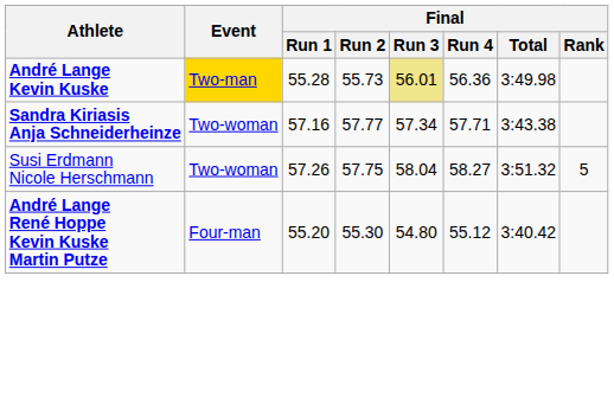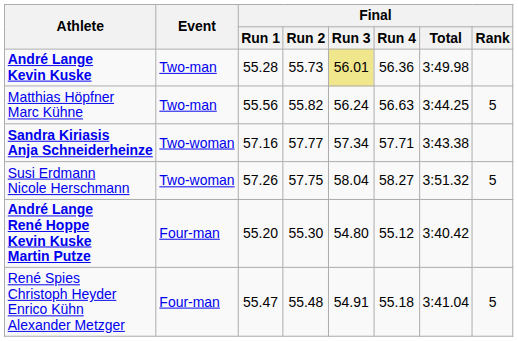 <table class="wikitable" style="font-size:90%">
 <tr>
 <th rowspan="2">Athlete</th>
 <th rowspan="2">Event</th>
 <th colspan="6">Final</th>
 </tr>
 <tr>
 <th>Run 1</th>
 <th>Run 2</th>
 <th>Run 3</th>
 <th>Run 4</th>
 <th>Total</th>
 <th>Rank</th>
 </tr>
 <tr>
 <td><strong><a href='#'>André Lange</a><br><a href='#'>Kevin Kuske</a></strong></td>
-<td style="background: gold;"><a href='#'>Two-man</a></td>
+<td><a href='#'>Two-man</a></td>
 <td align="center">55.28</td>
 <td align="center">55.73</td>
 <td align="center" style="background: khaki;">56.01</td>
 <td align="center">56.36</td>
 <td align="center">3:49.98</td>
 <td align="center"></td>
+</tr>
+<tr>
+<td><a href='#'>Matthias Höpfner</a><br><a href='#'>Marc Kühne</a></td>
+<td><a href='#'>Two-man</a></td>
+<td align="center">55.56</td>
+<td align="center">55.82</td>
+<td align="center">56.24</td>
+<td align="center">56.63</td>
+<td align="center">3:44.25</td>
+<td align="center">5</td>
 </tr>
 <tr>
 <td><strong><a href='#'>Sandra Kiriasis</a><br><a href='#'>Anja Schneiderheinze</a></strong></td>
 <td><a href='#'>Two-woman</a></td>
 <td align="center">57.16</td>
 <td align="center">57.77</td>
 <td align="center">57.34</td>
 <td align="center">57.71</td>
 <td align="center">3:43.38</td>
 <td align="center"></td>
 </tr>
 <tr>
 <td><a href='#'>Susi Erdmann</a><br><a href='#'>Nicole Herschmann</a></td>
 <td><a href='#'>Two-woman</a></td>
 <td align="center">57.26</td>
 <td align="center">57.75</td>
 <td align="center">58.04</td>
 <td align="center">58.27</td>
 <td align="center">3:51.32</td>
 <td align="center">5</td>
 </tr>
 <tr>
 <td><strong><a href='#'>André Lange</a><br><a href='#'>René Hoppe</a><br><a href='#'>Kevin Kuske</a><br><a href='#'>Martin Putze</a></strong></td>
 <td><a href='#'>Four-man</a></td>
 <td align="center">55.20</td>
 <td align="center">55.30</td>
 <td align="center">54.80</td>
 <td align="center">55.12</td>
 <td align="center">3:40.42</td>
 <td align="center"></td>
 </tr>
+<tr>
+<td><a href='#'>René Spies</a><br><a href='#'>Christoph Heyder</a><br><a href='#'>Enrico Kühn</a><br><a href='#'>Alexander Metzger</a></td>
+<td><a href='#'>Four-man</a></td>
+<td align="center">55.47</td>
+<td align="center">55.48</td>
+<td align="center">54.91</td>
+<td align="center">55.18</td>
+<td align="center">3:41.04</td>
+<td align="center">5</td>
+</tr>
 </table>
